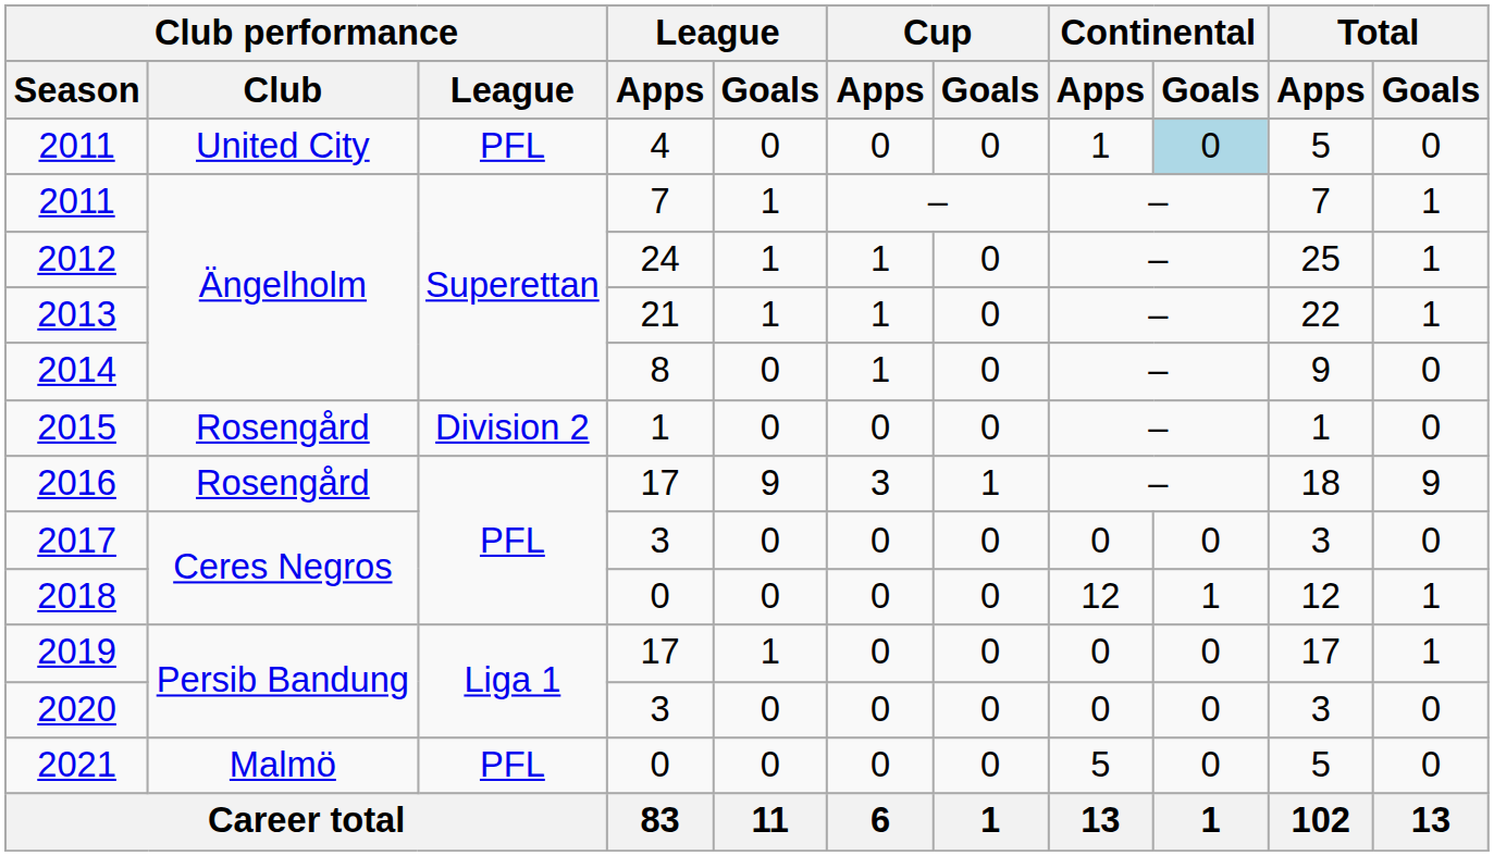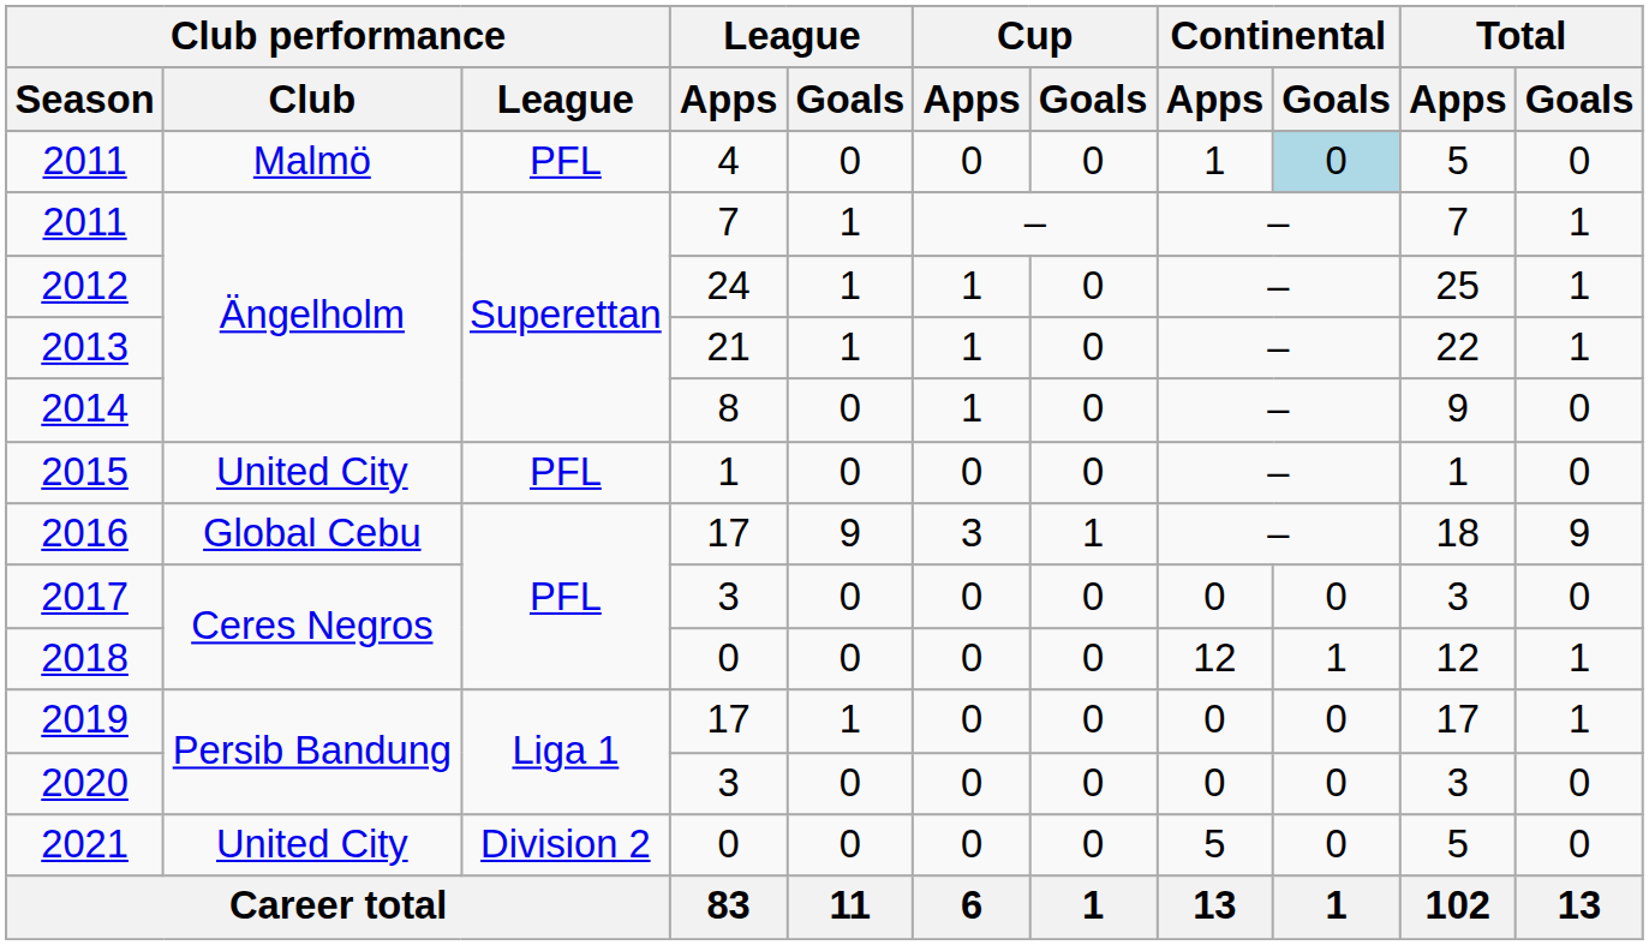 <table class="wikitable" style="text-align:center">
 <tr>
 <th colspan=3>Club performance</th>
 <th colspan=2>League</th>
 <th colspan=2>Cup</th>
 <th colspan=2>Continental</th>
 <th colspan=2>Total</th>
 </tr>
 <tr>
 <th>Season</th>
 <th>Club</th>
 <th>League</th>
 <th>Apps</th>
 <th>Goals</th>
 <th>Apps</th>
 <th>Goals</th>
 <th>Apps</th>
 <th>Goals</th>
 <th>Apps</th>
 <th>Goals</th>
 </tr>
 <tr>
 <td><a href='#'>2011</a></td>
-<td><a href='#'>United City</a></td>
+<td><a href='#'>Malmö</a></td>
 <td><a href='#'>PFL</a></td>
 <td>4</td>
 <td>0</td>
 <td>0</td>
 <td>0</td>
 <td>1</td>
 <td style="background: lightblue;">0</td>
 <td>5</td>
 <td>0</td>
 </tr>
 <tr>
 <td><a href='#'>2011</a></td>
 <td rowspan=4><a href='#'>Ängelholm</a></td>
 <td rowspan=4><a href='#'>Superettan</a></td>
 <td>7</td>
 <td>1</td>
 <td colspan="2">–</td>
 <td colspan="2">–</td>
 <td>7</td>
 <td>1</td>
 </tr>
 <tr>
 <td><a href='#'>2012</a></td>
 <td>24</td>
 <td>1</td>
 <td>1</td>
 <td>0</td>
 <td colspan="2">–</td>
 <td>25</td>
 <td>1</td>
 </tr>
 <tr>
 <td><a href='#'>2013</a></td>
 <td>21</td>
 <td>1</td>
 <td>1</td>
 <td>0</td>
 <td colspan="2">–</td>
 <td>22</td>
 <td>1</td>
 </tr>
 <tr>
 <td><a href='#'>2014</a></td>
 <td>8</td>
 <td>0</td>
 <td>1</td>
 <td>0</td>
 <td colspan="2">–</td>
 <td>9</td>
 <td>0</td>
 </tr>
 <tr>
 <td><a href='#'>2015</a></td>
-<td><a href='#'>Rosengård</a></td>
-<td><a href='#'>Division 2</a></td>
+<td><a href='#'>United City</a></td>
+<td><a href='#'>PFL</a></td>
 <td>1</td>
 <td>0</td>
 <td>0</td>
 <td>0</td>
 <td colspan="2">–</td>
 <td>1</td>
 <td>0</td>
 </tr>
 <tr>
 <td><a href='#'>2016</a></td>
-<td><a href='#'>Rosengård</a></td>
+<td><a href='#'>Global Cebu</a></td>
 <td rowspan=3><a href='#'>PFL</a></td>
 <td>17</td>
 <td>9</td>
 <td>3</td>
 <td>1</td>
 <td colspan="2">–</td>
 <td>18</td>
 <td>9</td>
 </tr>
 <tr>
 <td><a href='#'>2017</a></td>
 <td rowspan=2><a href='#'>Ceres Negros</a></td>
 <td>3</td>
 <td>0</td>
 <td>0</td>
 <td>0</td>
 <td>0</td>
 <td>0</td>
 <td>3</td>
 <td>0</td>
 </tr>
 <tr>
 <td><a href='#'>2018</a></td>
 <td>0</td>
 <td>0</td>
 <td>0</td>
 <td>0</td>
 <td>12</td>
 <td>1</td>
 <td>12</td>
 <td>1</td>
 </tr>
 <tr>
 <td><a href='#'>2019</a></td>
 <td rowspan=2><a href='#'>Persib Bandung</a></td>
 <td rowspan=2><a href='#'>Liga 1</a></td>
 <td>17</td>
 <td>1</td>
 <td>0</td>
 <td>0</td>
 <td>0</td>
 <td>0</td>
 <td>17</td>
 <td>1</td>
 </tr>
 <tr>
 <td><a href='#'>2020</a></td>
 <td>3</td>
 <td>0</td>
 <td>0</td>
 <td>0</td>
 <td>0</td>
 <td>0</td>
 <td>3</td>
 <td>0</td>
 </tr>
 <tr>
 <td><a href='#'>2021</a></td>
-<td><a href='#'>Malmö</a></td>
-<td><a href='#'>PFL</a></td>
+<td><a href='#'>United City</a></td>
+<td><a href='#'>Division 2</a></td>
 <td>0</td>
 <td>0</td>
 <td>0</td>
 <td>0</td>
 <td>5</td>
 <td>0</td>
 <td>5</td>
 <td>0</td>
 </tr>
 <tr>
 <th colspan=3>Career total</th>
 <th>83</th>
 <th>11</th>
 <th>6</th>
 <th>1</th>
 <th>13</th>
 <th>1</th>
 <th>102</th>
 <th>13</th>
 </tr>
 </table>
